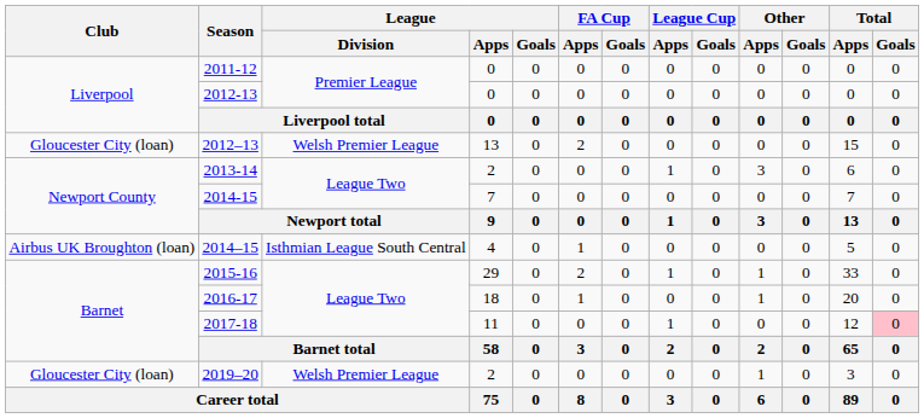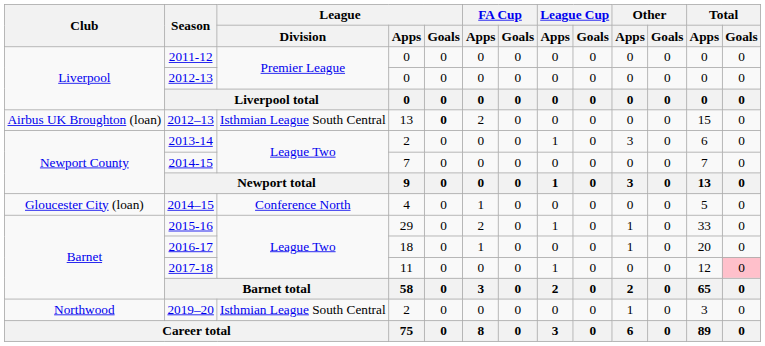 <table class="wikitable" style="text-align:center">
 <tr>
 <th rowspan="2">Club</th>
 <th rowspan="2">Season</th>
 <th colspan="3">League</th>
 <th colspan="2"><a href='#'>FA Cup</a></th>
 <th colspan="2"><a href='#'>League Cup</a></th>
 <th colspan="2">Other</th>
 <th colspan="2">Total</th>
 </tr>
 <tr>
 <th>Division</th>
 <th>Apps</th>
 <th>Goals</th>
 <th>Apps</th>
 <th>Goals</th>
 <th>Apps</th>
 <th>Goals</th>
 <th>Apps</th>
 <th>Goals</th>
 <th>Apps</th>
 <th>Goals</th>
 </tr>
 <tr>
 <td rowspan="3"><a href='#'>Liverpool</a></td>
 <td><a href='#'>2011-12</a></td>
 <td rowspan="2"><a href='#'>Premier League</a></td>
 <td>0</td>
 <td>0</td>
 <td>0</td>
 <td>0</td>
 <td>0</td>
 <td>0</td>
 <td>0</td>
 <td>0</td>
 <td>0</td>
 <td>0</td>
 </tr>
 <tr>
 <td><a href='#'>2012-13</a></td>
 <td>0</td>
 <td>0</td>
 <td>0</td>
 <td>0</td>
 <td>0</td>
 <td>0</td>
 <td>0</td>
 <td>0</td>
 <td>0</td>
 <td>0</td>
 </tr>
 <tr>
 <th colspan="2">Liverpool total</th>
 <th>0</th>
 <th>0</th>
 <th>0</th>
 <th>0</th>
 <th>0</th>
 <th>0</th>
 <th>0</th>
 <th>0</th>
 <th>0</th>
 <th>0</th>
 </tr>
 <tr>
-<td rowspan="1"><a href='#'>Gloucester City</a> (loan)</td>
+<td rowspan="1"><a href='#'>Airbus UK Broughton</a> (loan)</td>
 <td><a href='#'>2012–13</a></td>
-<td rowspan="1"><a href='#'>Welsh Premier League</a></td>
+<td rowspan="1"><a href='#'>Isthmian League</a> South Central</td>
 <td>13</td>
-<td>0</td>
+<td><strong>0</strong></td>
 <td>2</td>
 <td>0</td>
 <td>0</td>
 <td>0</td>
 <td>0</td>
 <td>0</td>
 <td>15</td>
 <td>0</td>
 </tr>
 <tr>
 <td rowspan="3"><a href='#'>Newport County</a></td>
 <td><a href='#'>2013-14</a></td>
 <td rowspan="2"><a href='#'>League Two</a></td>
 <td>2</td>
 <td>0</td>
 <td>0</td>
 <td>0</td>
 <td>1</td>
 <td>0</td>
 <td>3</td>
 <td>0</td>
 <td>6</td>
 <td>0</td>
 </tr>
 <tr>
 <td><a href='#'>2014-15</a></td>
 <td>7</td>
 <td>0</td>
 <td>0</td>
 <td>0</td>
 <td>0</td>
 <td>0</td>
 <td>0</td>
 <td>0</td>
 <td>7</td>
 <td>0</td>
 </tr>
 <tr>
 <th colspan="2">Newport total</th>
 <th>9</th>
 <th>0</th>
 <th>0</th>
 <th>0</th>
 <th>1</th>
 <th>0</th>
 <th>3</th>
 <th>0</th>
 <th>13</th>
 <th>0</th>
 </tr>
 <tr>
-<td rowspan="1"><a href='#'>Airbus UK Broughton</a> (loan)</td>
+<td rowspan="1"><a href='#'>Gloucester City</a> (loan)</td>
 <td><a href='#'>2014–15</a></td>
-<td rowspan="1"><a href='#'>Isthmian League</a> South Central</td>
+<td rowspan="1"><a href='#'>Conference North</a></td>
 <td>4</td>
 <td>0</td>
 <td>1</td>
 <td>0</td>
 <td>0</td>
 <td>0</td>
 <td>0</td>
 <td>0</td>
 <td>5</td>
 <td>0</td>
 </tr>
 <tr>
 <td rowspan="4"><a href='#'>Barnet</a></td>
 <td><a href='#'>2015-16</a></td>
 <td rowspan="3"><a href='#'>League Two</a></td>
 <td>29</td>
 <td>0</td>
 <td>2</td>
 <td>0</td>
 <td>1</td>
 <td>0</td>
 <td>1</td>
 <td>0</td>
 <td>33</td>
 <td>0</td>
 </tr>
 <tr>
 <td><a href='#'>2016-17</a></td>
 <td>18</td>
 <td>0</td>
 <td>1</td>
 <td>0</td>
 <td>0</td>
 <td>0</td>
 <td>1</td>
 <td>0</td>
 <td>20</td>
 <td>0</td>
 </tr>
 <tr>
 <td><a href='#'>2017-18</a></td>
 <td>11</td>
 <td>0</td>
 <td>0</td>
 <td>0</td>
 <td>1</td>
 <td>0</td>
 <td>0</td>
 <td>0</td>
 <td>12</td>
 <td style="background: pink;">0</td>
 </tr>
 <tr>
 <th colspan="2">Barnet total</th>
 <th>58</th>
 <th>0</th>
 <th>3</th>
 <th>0</th>
 <th>2</th>
 <th>0</th>
 <th>2</th>
 <th>0</th>
 <th>65</th>
 <th>0</th>
 </tr>
 <tr>
-<td rowspan="1"><a href='#'>Gloucester City</a> (loan)</td>
+<td rowspan="1"><a href='#'>Northwood</a></td>
 <td><a href='#'>2019–20</a></td>
-<td rowspan="1"><a href='#'>Welsh Premier League</a></td>
+<td rowspan="1"><a href='#'>Isthmian League</a> South Central</td>
 <td>2</td>
 <td>0</td>
 <td>0</td>
 <td>0</td>
 <td>0</td>
 <td>0</td>
 <td>1</td>
 <td>0</td>
 <td>3</td>
 <td>0</td>
 </tr>
 <tr>
 <th colspan="3">Career total</th>
 <th>75</th>
 <th>0</th>
 <th>8</th>
 <th>0</th>
 <th>3</th>
 <th>0</th>
 <th>6</th>
 <th>0</th>
 <th>89</th>
 <th>0</th>
 </tr>
 </table>
